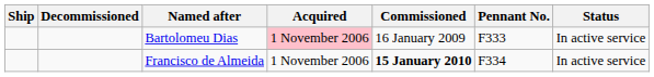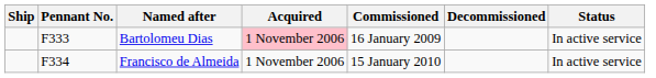 <table class="wikitable" style="font-size:95%;">
 <tr>
 <th scope="col">Ship</th>
-<th scope="col">Decommissioned</th>
+<th scope="col">Pennant No.</th>
 <th scope="col">Named after</th>
 <th scope="col">Acquired</th>
 <th scope="col">Commissioned</th>
-<th scope="col">Pennant No.</th>
+<th scope="col">Decommissioned</th>
 <th scope="col">Status</th>
 </tr>
 <tr>
 <td scope="row"></td>
-<td></td>
+<td>F333</td>
 <td><a href='#'>Bartolomeu Dias</a></td>
 <td style="background: pink;">1 November 2006</td>
 <td>16 January 2009</td>
-<td>F333</td>
+<td></td>
 <td>In active service</td>
 </tr>
 <tr>
 <td scope="row"></td>
-<td></td>
+<td>F334</td>
 <td><a href='#'>Francisco de Almeida</a></td>
 <td>1 November 2006</td>
-<td><strong>15 January 2010</strong></td>
-<td>F334</td>
+<td>15 January 2010</td>
+<td></td>
 <td>In active service</td>
 </tr>
 </table>
